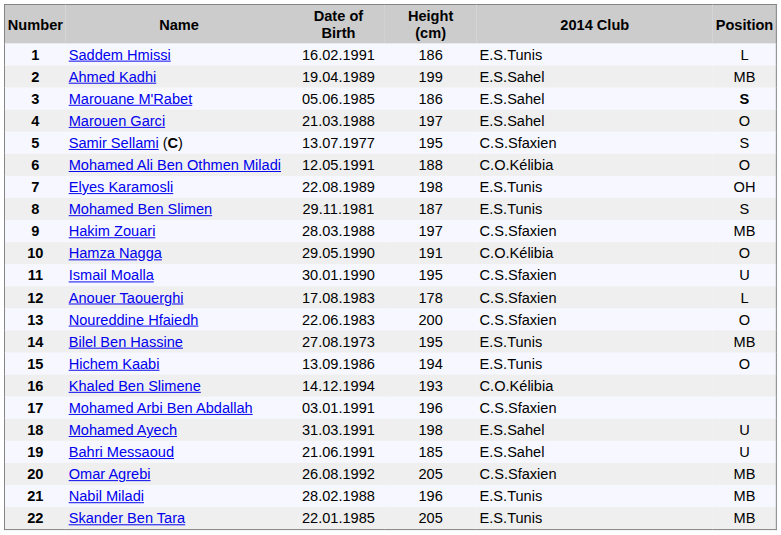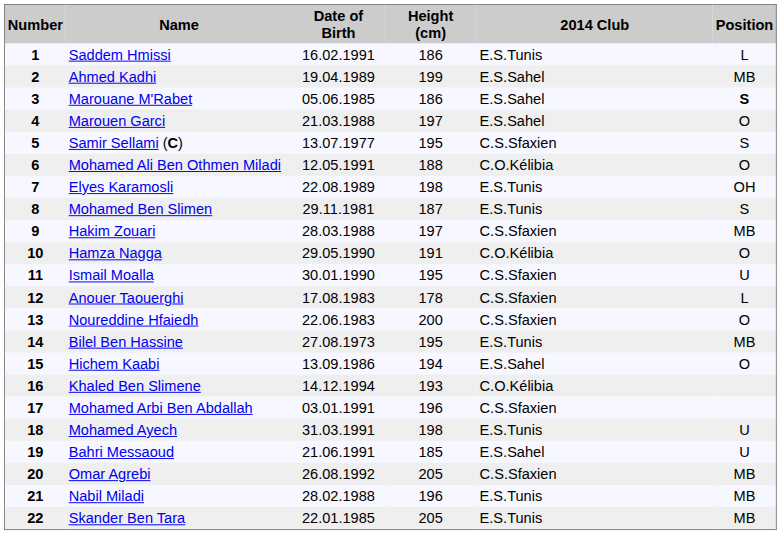 <table cellpadding="3" style="background: #f7f8ff; font-size: 95%; border: 1px solid gray; border-collapse: collapse;">
 <tr style="background:#ccc;">
 <th style="width: 10px;"><strong>Number</strong></th>
 <th style="width: 230px;"><strong>Name</strong></th>
 <th style="width: 90px;"><strong>Date of Birth</strong></th>
 <th style="width: 90px;"><strong>Height<br>(cm)</strong></th>
 <th style="width: 240px;"><strong>2014 Club</strong></th>
 <th style="width: 50px;"><strong>Position</strong></th>
 </tr>
 <tr>
 <td style="text-align:center;"><strong>1</strong></td>
 <td><a href='#'>Saddem Hmissi</a></td>
 <td style="text-align:center;">16.02.1991</td>
 <td style="text-align:center;">186</td>
 <td> E.S.Tunis</td>
 <td style="text-align:center;">L</td>
 </tr>
 <tr style="background: #efefef;">
 <td style="text-align:center;"><strong>2</strong></td>
 <td><a href='#'>Ahmed Kadhi</a></td>
 <td style="text-align:center;">19.04.1989</td>
 <td style="text-align:center;">199</td>
 <td> E.S.Sahel</td>
 <td style="text-align:center;">MB</td>
 </tr>
 <tr>
 <td style="text-align:center;"><strong>3</strong></td>
 <td><a href='#'>Marouane M'Rabet</a></td>
 <td style="text-align:center;">05.06.1985</td>
 <td style="text-align:center;">186</td>
 <td> E.S.Sahel</td>
 <td style="text-align:center;"><strong>S</strong></td>
 </tr>
 <tr style="background: #efefef;">
 <td style="text-align:center;"><strong>4</strong></td>
 <td><a href='#'>Marouen Garci</a></td>
 <td style="text-align:center;">21.03.1988</td>
 <td style="text-align:center;">197</td>
 <td> E.S.Sahel</td>
 <td style="text-align:center;">O</td>
 </tr>
 <tr>
 <td style="text-align:center;"><strong>5</strong></td>
 <td><a href='#'>Samir Sellami</a> (<strong>C</strong>)</td>
 <td style="text-align:center;">13.07.1977</td>
 <td style="text-align:center;">195</td>
 <td> C.S.Sfaxien</td>
 <td style="text-align:center;">S</td>
 </tr>
 <tr style="background: #efefef;">
 <td style="text-align:center;"><strong>6</strong></td>
 <td><a href='#'>Mohamed Ali Ben Othmen Miladi</a></td>
 <td style="text-align:center;">12.05.1991</td>
 <td style="text-align:center;">188</td>
 <td> C.O.Kélibia</td>
 <td style="text-align:center;">O</td>
 </tr>
 <tr>
 <td style="text-align:center;"><strong>7</strong></td>
 <td><a href='#'>Elyes Karamosli</a></td>
 <td style="text-align:center;">22.08.1989</td>
 <td style="text-align:center;">198</td>
 <td> E.S.Tunis</td>
 <td style="text-align:center;">OH</td>
 </tr>
 <tr style="background: #efefef;">
 <td style="text-align:center;"><strong>8</strong></td>
 <td><a href='#'>Mohamed Ben Slimen</a></td>
 <td style="text-align:center;">29.11.1981</td>
 <td style="text-align:center;">187</td>
 <td> E.S.Tunis</td>
 <td style="text-align:center;">S</td>
 </tr>
 <tr>
 <td style="text-align:center;"><strong>9</strong></td>
 <td><a href='#'>Hakim Zouari</a></td>
 <td style="text-align:center;">28.03.1988</td>
 <td style="text-align:center;">197</td>
 <td> C.S.Sfaxien</td>
 <td style="text-align:center;">MB</td>
 </tr>
 <tr style="background: #efefef;">
 <td style="text-align:center;"><strong>10</strong></td>
 <td><a href='#'>Hamza Nagga</a></td>
 <td style="text-align:center;">29.05.1990</td>
 <td style="text-align:center;">191</td>
 <td> C.O.Kélibia</td>
 <td style="text-align:center;">O</td>
 </tr>
 <tr>
 <td style="text-align:center;"><strong>11</strong></td>
 <td><a href='#'>Ismail Moalla</a></td>
 <td style="text-align:center;">30.01.1990</td>
 <td style="text-align:center;">195</td>
 <td> C.S.Sfaxien</td>
 <td style="text-align:center;">U</td>
 </tr>
 <tr style="background: #efefef;">
 <td style="text-align:center;"><strong>12</strong></td>
 <td><a href='#'>Anouer Taouerghi</a></td>
 <td style="text-align:center;">17.08.1983</td>
 <td style="text-align:center;">178</td>
 <td> C.S.Sfaxien</td>
 <td style="text-align:center;">L</td>
 </tr>
 <tr>
 <td style="text-align:center;"><strong>13</strong></td>
 <td><a href='#'>Noureddine Hfaiedh</a></td>
 <td style="text-align:center;">22.06.1983</td>
 <td style="text-align:center;">200</td>
 <td> C.S.Sfaxien</td>
 <td style="text-align:center;">O</td>
 </tr>
 <tr style="background: #efefef;">
 <td style="text-align:center;"><strong>14</strong></td>
 <td><a href='#'>Bilel Ben Hassine</a></td>
 <td style="text-align:center;">27.08.1973</td>
 <td style="text-align:center;">195</td>
 <td> E.S.Tunis</td>
 <td style="text-align:center;">MB</td>
 </tr>
 <tr>
 <td style="text-align:center;"><strong>15</strong></td>
 <td><a href='#'>Hichem Kaabi</a></td>
 <td style="text-align:center;">13.09.1986</td>
 <td style="text-align:center;">194</td>
-<td> E.S.Tunis</td>
+<td> E.S.Sahel</td>
 <td style="text-align:center;">O</td>
 </tr>
 <tr style="background: #efefef;">
 <td style="text-align:center;"><strong>16</strong></td>
 <td><a href='#'>Khaled Ben Slimene</a></td>
 <td style="text-align:center;">14.12.1994</td>
 <td style="text-align:center;">193</td>
 <td> C.O.Kélibia</td>
 <td style="text-align:center;"></td>
 </tr>
 <tr>
 <td style="text-align:center;"><strong>17</strong></td>
 <td><a href='#'>Mohamed Arbi Ben Abdallah</a></td>
 <td style="text-align:center;">03.01.1991</td>
 <td style="text-align:center;">196</td>
 <td> C.S.Sfaxien</td>
 <td style="text-align:center;"></td>
 </tr>
 <tr style="background: #efefef;">
 <td style="text-align:center;"><strong>18</strong></td>
 <td><a href='#'>Mohamed Ayech</a></td>
 <td style="text-align:center;">31.03.1991</td>
 <td style="text-align:center;">198</td>
-<td> E.S.Sahel</td>
+<td> E.S.Tunis</td>
 <td style="text-align:center;">U</td>
 </tr>
 <tr>
 <td style="text-align:center;"><strong>19</strong></td>
 <td><a href='#'>Bahri Messaoud</a></td>
 <td style="text-align:center;">21.06.1991</td>
 <td style="text-align:center;">185</td>
 <td> E.S.Sahel</td>
 <td style="text-align:center;">U</td>
 </tr>
 <tr style="background: #efefef;">
 <td style="text-align:center;"><strong>20</strong></td>
 <td><a href='#'>Omar Agrebi</a></td>
 <td style="text-align:center;">26.08.1992</td>
 <td style="text-align:center;">205</td>
 <td> C.S.Sfaxien</td>
 <td style="text-align:center;">MB</td>
 </tr>
 <tr>
 <td style="text-align:center;"><strong>21</strong></td>
 <td><a href='#'>Nabil Miladi</a></td>
 <td style="text-align:center;">28.02.1988</td>
 <td style="text-align:center;">196</td>
 <td> E.S.Tunis</td>
 <td style="text-align:center;">MB</td>
 </tr>
 <tr style="background: #efefef;">
 <td style="text-align:center;"><strong>22</strong></td>
 <td><a href='#'>Skander Ben Tara</a></td>
 <td style="text-align:center;">22.01.1985</td>
 <td style="text-align:center;">205</td>
 <td> E.S.Tunis</td>
 <td style="text-align:center;">MB</td>
 </tr>
 </table>
